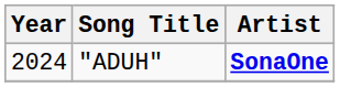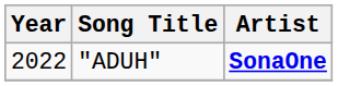 <table class="wikitable">
 <tr>
 <th>Year</th>
 <th>Song Title</th>
 <th>Artist</th>
 </tr>
 <tr>
-<td>2024</td>
+<td>2022</td>
 <td>"ADUH"</td>
 <td><strong><a href='#'>SonaOne</a></strong></td>
 </tr>
 <tr>
 </tr>
 </table>
